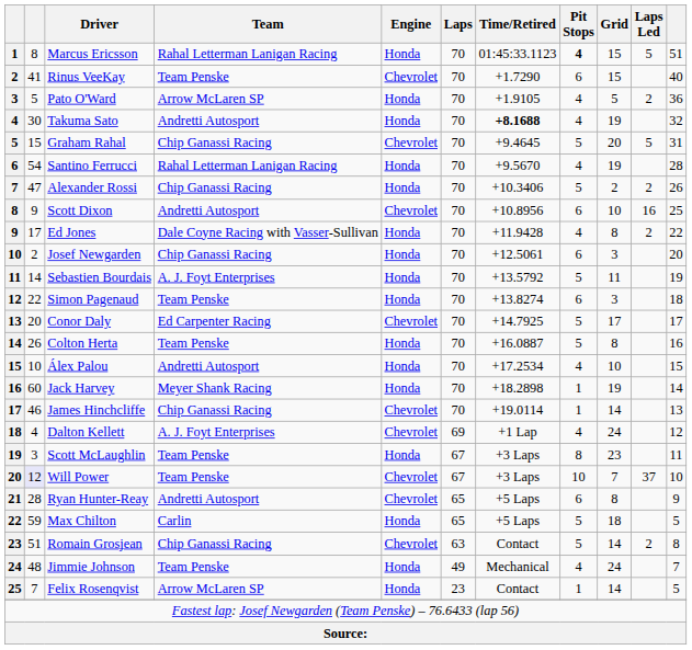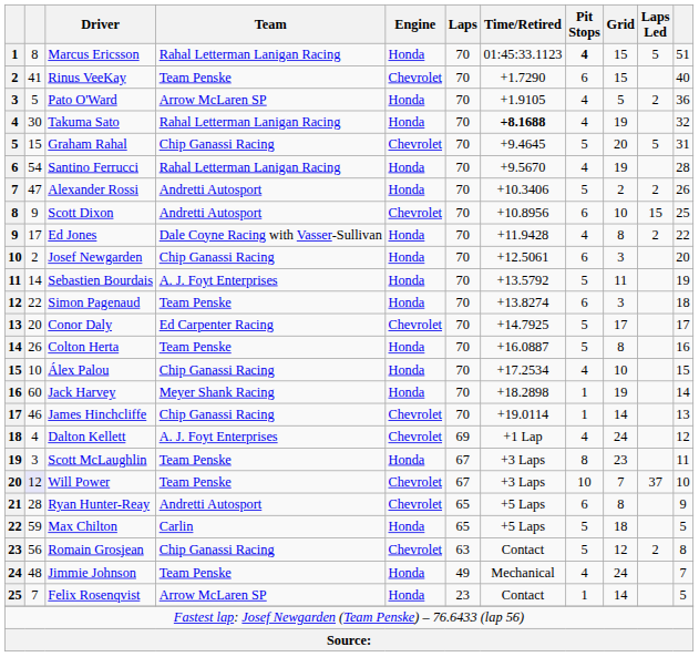 <table class="wikitable sortable" style="font-size:95%;">
 <tr>
 <th scope="col"></th>
 <th scope="col"></th>
 <th scope="col">Driver</th>
 <th scope="col">Team</th>
 <th scope="col">Engine</th>
 <th class="unsortable" scope="col">Laps</th>
 <th class="unsortable" scope="col">Time/Retired</th>
 <th scope="col">Pit<br>Stops</th>
 <th scope="col">Grid</th>
 <th scope="col">Laps<br>Led</th>
 <th scope="col"></th>
 </tr>
 <tr>
 <th>1</th>
 <td align="center">8</td>
 <td> <a href='#'>Marcus Ericsson</a></td>
 <td><a href='#'>Rahal Letterman Lanigan Racing</a></td>
 <td><a href='#'>Honda</a></td>
 <td align="center">70</td>
 <td align="center">01:45:33.1123</td>
 <td align="center"><strong>4</strong></td>
 <td align="center">15</td>
 <td align="center">5</td>
 <td align="center">51</td>
 </tr>
 <tr>
 <th>2</th>
 <td align="center">41</td>
 <td> <a href='#'>Rinus VeeKay</a></td>
 <td><a href='#'>Team Penske</a></td>
 <td><a href='#'>Chevrolet</a></td>
 <td align="center">70</td>
 <td align="center">+1.7290</td>
 <td align="center">6</td>
 <td align="center">15</td>
 <td align="center"></td>
 <td align="center">40</td>
 </tr>
 <tr>
 <th>3</th>
 <td align="center">5</td>
 <td> <a href='#'>Pato O'Ward</a></td>
 <td><a href='#'>Arrow McLaren SP</a></td>
 <td><a href='#'>Honda</a></td>
 <td align="center">70</td>
 <td align="center">+1.9105</td>
 <td align="center">4</td>
 <td align="center">5</td>
 <td align="center">2</td>
 <td align="center">36</td>
 </tr>
 <tr>
 <th>4</th>
 <td align="center">30</td>
 <td> <a href='#'>Takuma Sato</a></td>
-<td><a href='#'>Andretti Autosport</a></td>
+<td><a href='#'>Rahal Letterman Lanigan Racing</a></td>
 <td><a href='#'>Honda</a></td>
 <td align="center">70</td>
 <td align="center"><strong>+8.1688</strong></td>
 <td align="center">4</td>
 <td align="center">19</td>
 <td align="center"></td>
 <td align="center">32</td>
 </tr>
 <tr>
 <th>5</th>
 <td align="center">15</td>
 <td> <a href='#'>Graham Rahal</a> <strong></strong></td>
 <td><a href='#'>Chip Ganassi Racing</a></td>
 <td><a href='#'>Chevrolet</a></td>
 <td align="center">70</td>
 <td align="center">+9.4645</td>
 <td align="center">5</td>
 <td align="center">20</td>
 <td align="center">5</td>
 <td align="center">31</td>
 </tr>
 <tr>
 <th>6</th>
 <td align="center">54</td>
 <td> <a href='#'>Santino Ferrucci</a></td>
 <td><a href='#'>Rahal Letterman Lanigan Racing</a></td>
 <td><a href='#'>Honda</a></td>
 <td align="center">70</td>
 <td align="center">+9.5670</td>
 <td align="center">4</td>
 <td align="center">19</td>
 <td align="center"></td>
 <td align="center">28</td>
 </tr>
 <tr>
 <th>7</th>
 <td align="center">47</td>
 <td> <a href='#'>Alexander Rossi</a></td>
-<td><a href='#'>Chip Ganassi Racing</a></td>
+<td><a href='#'>Andretti Autosport</a></td>
 <td><a href='#'>Honda</a></td>
 <td align="center">70</td>
 <td align="center">+10.3406</td>
 <td align="center">5</td>
 <td align="center">2</td>
 <td align="center">2</td>
 <td align="center">26</td>
 </tr>
 <tr>
 <th>8</th>
 <td align="center">9</td>
 <td> <a href='#'>Scott Dixon</a> <strong></strong></td>
 <td><a href='#'>Andretti Autosport</a></td>
 <td><a href='#'>Chevrolet</a></td>
 <td align="center">70</td>
 <td align="center">+10.8956</td>
 <td align="center">6</td>
 <td align="center">10</td>
-<td align="center">16</td>
+<td align="center">15</td>
 <td align="center">25</td>
 </tr>
 <tr>
 <th>9</th>
 <td align="center">17</td>
 <td> <a href='#'>Ed Jones</a></td>
 <td><a href='#'>Dale Coyne Racing</a> with <a href='#'>Vasser</a>-Sullivan</td>
 <td><a href='#'>Honda</a></td>
 <td align="center">70</td>
 <td align="center">+11.9428</td>
 <td align="center">4</td>
 <td align="center">8</td>
 <td align="center">2</td>
 <td align="center">22</td>
 </tr>
 <tr>
 <th>10</th>
 <td align="center">2</td>
 <td> <a href='#'>Josef Newgarden</a> <strong></strong></td>
 <td><a href='#'>Chip Ganassi Racing</a></td>
 <td><a href='#'>Honda</a></td>
 <td align="center">70</td>
 <td align="center">+12.5061</td>
 <td align="center">6</td>
 <td align="center">3</td>
 <td align="center"></td>
 <td align="center">20</td>
 </tr>
 <tr>
 <th>11</th>
 <td align="center">14</td>
 <td> <a href='#'>Sebastien Bourdais</a> <strong></strong></td>
 <td><a href='#'>A. J. Foyt Enterprises</a></td>
 <td><a href='#'>Honda</a></td>
 <td align="center">70</td>
 <td align="center">+13.5792</td>
 <td align="center">5</td>
 <td align="center">11</td>
 <td align="center"></td>
 <td align="center">19</td>
 </tr>
 <tr>
 <th>12</th>
 <td align="center">22</td>
 <td> <a href='#'>Simon Pagenaud</a> <strong></strong></td>
 <td><a href='#'>Team Penske</a></td>
 <td><a href='#'>Honda</a></td>
 <td align="center">70</td>
 <td align="center">+13.8274</td>
 <td align="center">6</td>
 <td align="center">3</td>
 <td align="center"></td>
 <td align="center">18</td>
 </tr>
 <tr>
 <th>13</th>
 <td align="center">20</td>
 <td> <a href='#'>Conor Daly</a></td>
 <td><a href='#'>Ed Carpenter Racing</a></td>
 <td><a href='#'>Chevrolet</a></td>
 <td align="center">70</td>
 <td align="center">+14.7925</td>
 <td align="center">5</td>
 <td align="center">17</td>
 <td align="center"></td>
 <td align="center">17</td>
 </tr>
 <tr>
 <th>14</th>
 <td align="center">26</td>
 <td> <a href='#'>Colton Herta</a></td>
 <td><a href='#'>Team Penske</a></td>
 <td><a href='#'>Honda</a></td>
 <td align="center">70</td>
 <td align="center">+16.0887</td>
 <td align="center">5</td>
 <td align="center">8</td>
 <td align="center"></td>
 <td align="center">16</td>
 </tr>
 <tr>
 <th>15</th>
 <td align="center">10</td>
 <td> <a href='#'>Álex Palou</a></td>
-<td><a href='#'>Andretti Autosport</a></td>
+<td><a href='#'>Chip Ganassi Racing</a></td>
 <td><a href='#'>Honda</a></td>
 <td align="center">70</td>
 <td align="center">+17.2534</td>
 <td align="center">4</td>
 <td align="center">10</td>
 <td align="center"></td>
 <td align="center">15</td>
 </tr>
 <tr>
 <th>16</th>
 <td align="center">60</td>
 <td> <a href='#'>Jack Harvey</a></td>
 <td><a href='#'>Meyer Shank Racing</a></td>
 <td><a href='#'>Honda</a></td>
 <td align="center">70</td>
 <td align="center">+18.2898</td>
 <td align="center">1</td>
 <td align="center">19</td>
 <td align="center"></td>
 <td align="center">14</td>
 </tr>
 <tr>
 <th>17</th>
 <td align="center">46</td>
 <td> <a href='#'>James Hinchcliffe</a></td>
 <td><a href='#'>Chip Ganassi Racing</a></td>
 <td><a href='#'>Chevrolet</a></td>
 <td align="center">70</td>
 <td align="center">+19.0114</td>
 <td align="center">1</td>
 <td align="center">14</td>
 <td align="center"></td>
 <td align="center">13</td>
 </tr>
 <tr>
 <th>18</th>
 <td align="center">4</td>
 <td> <a href='#'>Dalton Kellett</a></td>
 <td><a href='#'>A. J. Foyt Enterprises</a></td>
 <td><a href='#'>Chevrolet</a></td>
 <td align="center">69</td>
 <td align="center">+1 Lap</td>
 <td align="center">4</td>
 <td align="center">24</td>
 <td align="center"></td>
 <td align="center">12</td>
 </tr>
 <tr>
 <th>19</th>
 <td align="center">3</td>
 <td> <a href='#'>Scott McLaughlin</a> <strong></strong></td>
 <td><a href='#'>Team Penske</a></td>
 <td><a href='#'>Honda</a></td>
 <td align="center">67</td>
 <td align="center">+3 Laps</td>
 <td align="center">8</td>
 <td align="center">23</td>
 <td align="center"></td>
 <td align="center">11</td>
 </tr>
 <tr>
 <th>20</th>
 <td align="center" style="background: lavender;">12</td>
 <td> <a href='#'>Will Power</a> <strong></strong></td>
 <td><a href='#'>Team Penske</a></td>
 <td><a href='#'>Chevrolet</a></td>
 <td align="center">67</td>
 <td align="center">+3 Laps</td>
 <td align="center">10</td>
 <td align="center">7</td>
 <td align="center">37</td>
 <td align="center">10</td>
 </tr>
 <tr>
 <th>21</th>
 <td align="center">28</td>
 <td> <a href='#'>Ryan Hunter-Reay</a> <strong></strong></td>
 <td><a href='#'>Andretti Autosport</a></td>
 <td><a href='#'>Chevrolet</a></td>
 <td align="center">65</td>
 <td align="center">+5 Laps</td>
 <td align="center">6</td>
 <td align="center">8</td>
 <td align="center"></td>
 <td align="center">9</td>
 </tr>
 <tr>
 <th>22</th>
 <td align="center">59</td>
 <td> <a href='#'>Max Chilton</a></td>
 <td><a href='#'>Carlin</a></td>
 <td><a href='#'>Honda</a></td>
 <td align="center">65</td>
 <td align="center">+5 Laps</td>
 <td align="center">5</td>
 <td align="center">18</td>
 <td align="center"></td>
 <td align="center">5</td>
 </tr>
 <tr>
 <th>23</th>
-<td align="center">51</td>
+<td align="center">56</td>
 <td> <a href='#'>Romain Grosjean</a> <strong></strong></td>
 <td><a href='#'>Chip Ganassi Racing</a></td>
 <td><a href='#'>Chevrolet</a></td>
 <td align="center">63</td>
 <td align="center">Contact</td>
 <td align="center">5</td>
-<td align="center">14</td>
+<td align="center">12</td>
 <td align="center">2</td>
 <td align="center">8</td>
 </tr>
 <tr>
 <th>24</th>
 <td align="center">48</td>
 <td> <a href='#'>Jimmie Johnson</a> <strong></strong></td>
 <td><a href='#'>Team Penske</a></td>
 <td><a href='#'>Honda</a></td>
 <td align="center">49</td>
 <td align="center">Mechanical</td>
 <td align="center">4</td>
 <td align="center">24</td>
 <td align="center"></td>
 <td align="center">7</td>
 </tr>
 <tr>
 <th>25</th>
 <td align="center">7</td>
 <td> <a href='#'>Felix Rosenqvist</a></td>
 <td><a href='#'>Arrow McLaren SP</a></td>
 <td><a href='#'>Honda</a></td>
 <td align="center">23</td>
 <td align="center">Contact</td>
 <td align="center">1</td>
 <td align="center">14</td>
 <td align="center"></td>
 <td align="center">5</td>
 </tr>
 <tr>
 </tr>
 <tr class="sortbottom">
 <td colspan="11" style="text-align:center"><em><a href='#'>Fastest lap</a>:  <a href='#'>Josef Newgarden</a> (<a href='#'>Team Penske</a>) – 76.6433 (lap 56)</em></td>
 </tr>
 <tr class="sortbottom">
 <th colspan="11">Source:</th>
 </tr>
 </table>
